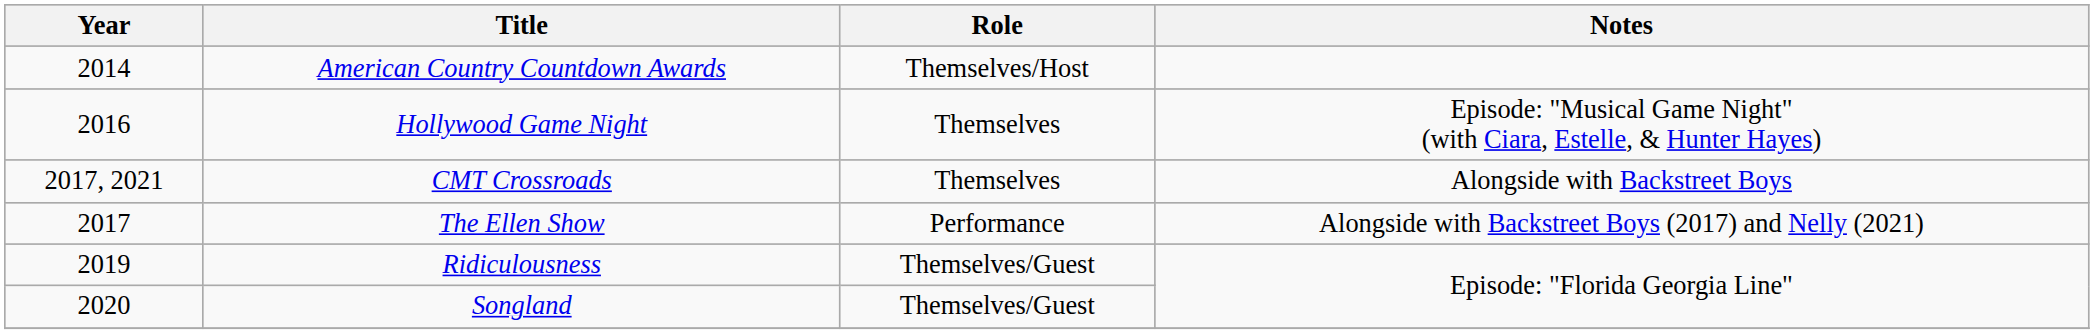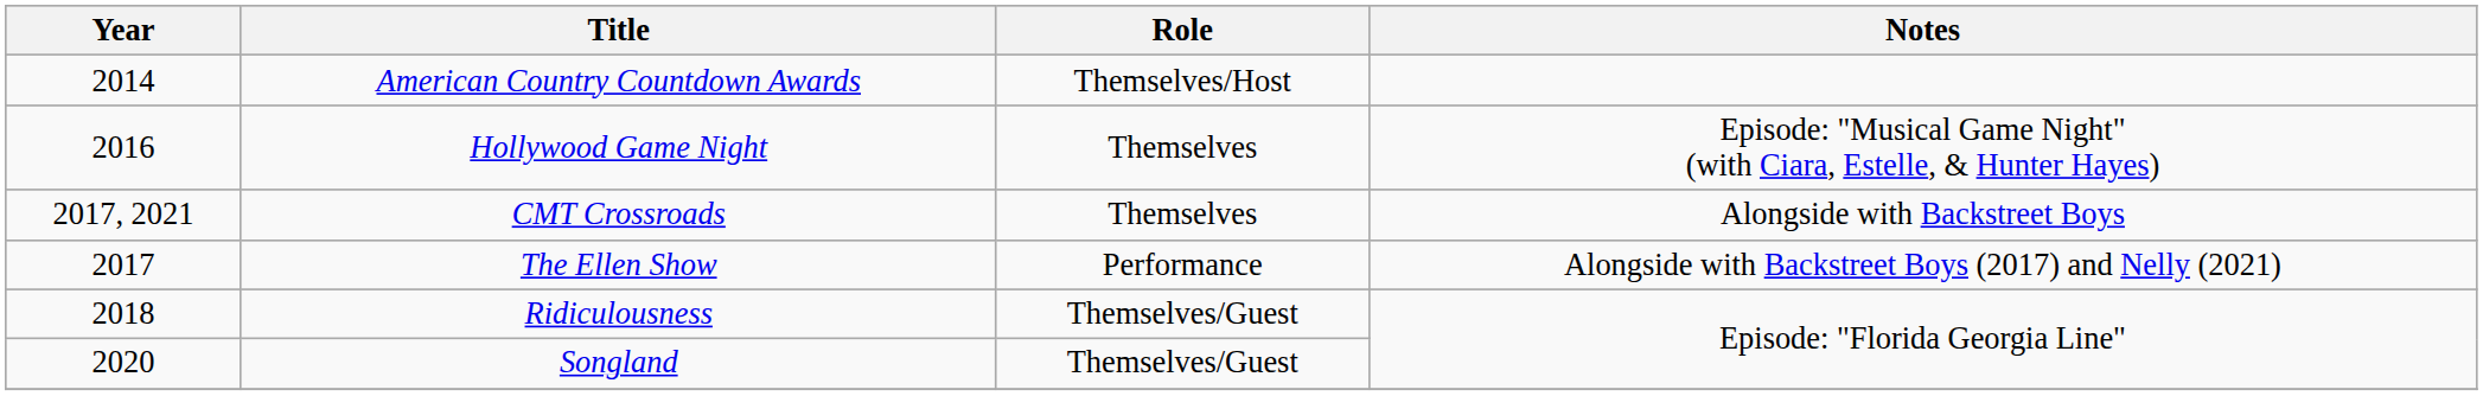 <table class="wikitable" style="text-align:center; width:100%">
 <tr>
 <th>Year</th>
 <th>Title</th>
 <th>Role</th>
 <th>Notes</th>
 </tr>
 <tr>
 <td>2014</td>
 <td><em><a href='#'>American Country Countdown Awards</a></em></td>
 <td>Themselves/Host</td>
 <td></td>
 </tr>
 <tr>
 <td>2016</td>
 <td><em><a href='#'>Hollywood Game Night</a></em></td>
 <td>Themselves</td>
 <td>Episode: "Musical Game Night" <br> (with <a href='#'>Ciara</a>, <a href='#'>Estelle</a>, & <a href='#'>Hunter Hayes</a>)</td>
 </tr>
 <tr>
 <td>2017, 2021</td>
 <td><em><a href='#'>CMT Crossroads</a></em></td>
 <td>Themselves</td>
 <td>Alongside with <a href='#'>Backstreet Boys</a></td>
 </tr>
 <tr>
 <td>2017</td>
 <td><em><a href='#'>The Ellen Show</a></em></td>
 <td>Performance</td>
 <td>Alongside with <a href='#'>Backstreet Boys</a> (2017) and <a href='#'>Nelly</a> (2021)</td>
 </tr>
 <tr>
-<td>2019</td>
+<td>2018</td>
 <td><em><a href='#'>Ridiculousness</a></em></td>
 <td>Themselves/Guest</td>
 <td rowspan=2>Episode: "Florida Georgia Line"</td>
 </tr>
 <tr>
 <td>2020</td>
 <td><em><a href='#'>Songland</a></em></td>
 <td>Themselves/Guest</td>
 </tr>
 <tr>
 </tr>
 </table>
